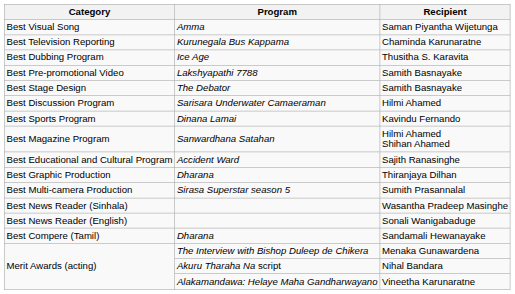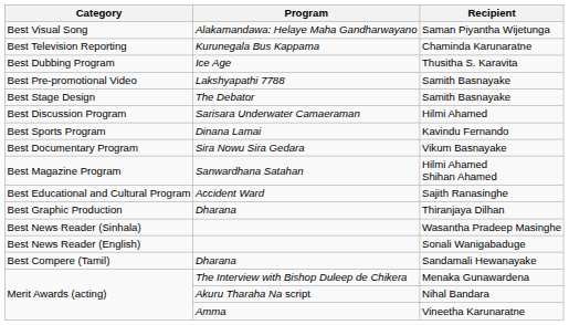 <table class="wikitable plainrowheaders sortable">
 <tr>
 <th scope="col">Category</th>
 <th scope="col">Program</th>
 <th scope="col">Recipient</th>
 </tr>
 <tr>
 <td>Best Visual Song</td>
-<td><em>Amma</em></td>
+<td><em>Alakamandawa: Helaye Maha Gandharwayano</em></td>
 <td>Saman Piyantha Wijetunga</td>
 </tr>
 <tr>
 <td>Best Television Reporting</td>
 <td><em>Kurunegala Bus Kappama</em></td>
 <td>Chaminda Karunaratne</td>
 </tr>
 <tr>
 <td>Best Dubbing Program</td>
 <td><em>Ice Age</em></td>
 <td>Thusitha S. Karavita</td>
 </tr>
 <tr>
 <td>Best Pre-promotional Video</td>
 <td><em>Lakshyapathi 7788</em></td>
 <td>Samith Basnayake</td>
 </tr>
 <tr>
 <td>Best Stage Design</td>
 <td><em>The Debator</em></td>
 <td>Samith Basnayake</td>
 </tr>
 <tr>
 <td>Best Discussion Program</td>
 <td><em>Sarisara Underwater Camaeraman</em></td>
 <td>Hilmi Ahamed</td>
 </tr>
 <tr>
 <td>Best Sports Program</td>
 <td><em>Dinana Lamai</em></td>
 <td>Kavindu Fernando</td>
 </tr>
 <tr>
+<td>Best Documentary Program</td>
+<td><em>Sira Nowu Sira Gedara</em></td>
+<td>Vikum Basnayake</td>
+</tr>
+<tr>
 <td>Best Magazine Program</td>
 <td><em>Sanwardhana Satahan</em></td>
 <td>Hilmi Ahamed<br> Shihan Ahamed</td>
 </tr>
 <tr>
 <td>Best Educational and Cultural Program</td>
 <td><em>Accident Ward</em></td>
 <td>Sajith Ranasinghe</td>
 </tr>
 <tr>
 <td>Best Graphic Production</td>
 <td><em>Dharana</em></td>
 <td>Thiranjaya Dilhan</td>
-</tr>
-<tr>
-<td>Best Multi-camera Production</td>
-<td><em>Sirasa Superstar season 5</em></td>
-<td>Sumith Prasannalal</td>
 </tr>
 <tr>
 <td>Best News Reader (Sinhala)</td>
 <td></td>
 <td>Wasantha Pradeep Masinghe</td>
 </tr>
 <tr>
 <td>Best News Reader (English)</td>
 <td></td>
 <td>Sonali Wanigabaduge</td>
 </tr>
 <tr>
 <td>Best Compere (Tamil)</td>
 <td><em>Dharana</em></td>
 <td>Sandamali Hewanayake</td>
 </tr>
 <tr>
 <td rowspan=3>Merit Awards (acting)</td>
 <td><em>The Interview with Bishop Duleep de Chikera</em></td>
 <td>Menaka Gunawardena</td>
 </tr>
 <tr>
 <td><em>Akuru Tharaha Na</em> script</td>
 <td>Nihal Bandara</td>
 </tr>
 <tr>
-<td><em>Alakamandawa: Helaye Maha Gandharwayano</em></td>
+<td><em>Amma</em></td>
 <td>Vineetha Karunaratne</td>
 </tr>
 </table>
